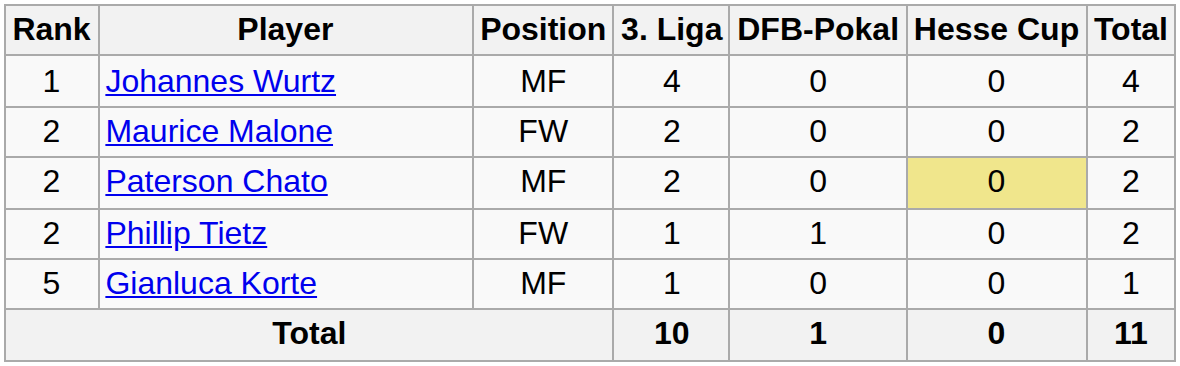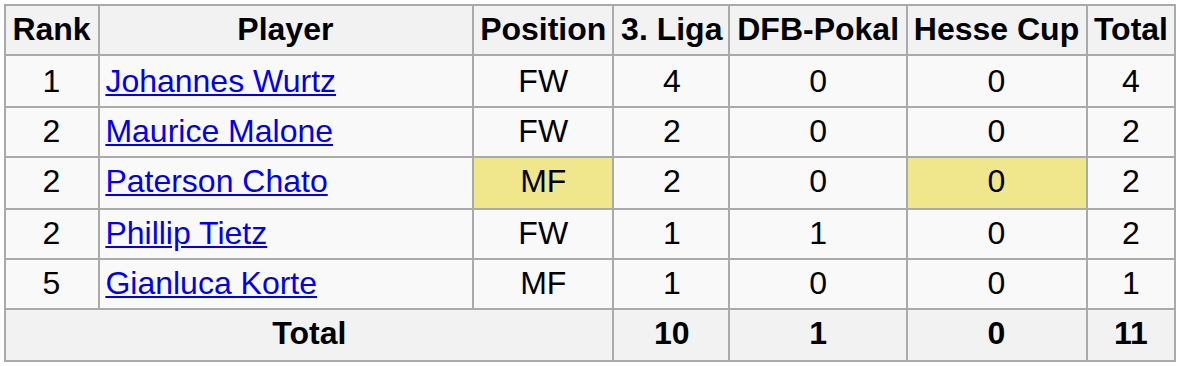 <table class="wikitable">
 <tr>
 <th>Rank</th>
 <th style="width:180px;">Player</th>
 <th>Position</th>
 <th>3. Liga</th>
 <th>DFB-Pokal</th>
 <th>Hesse Cup</th>
 <th>Total</th>
 </tr>
 <tr align=center>
 <td>1</td>
 <td align=left><a href='#'>Johannes Wurtz</a></td>
-<td>MF</td>
+<td>FW</td>
 <td>4</td>
 <td>0</td>
 <td>0</td>
 <td>4</td>
 </tr>
 <tr align=center>
 <td>2</td>
 <td align=left><a href='#'>Maurice Malone</a></td>
 <td>FW</td>
 <td>2</td>
 <td>0</td>
 <td>0</td>
 <td>2</td>
 </tr>
 <tr align=center>
 <td>2</td>
 <td align=left><a href='#'>Paterson Chato</a></td>
-<td>MF</td>
+<td style="background: khaki;">MF</td>
 <td>2</td>
 <td>0</td>
 <td style="background: khaki;">0</td>
 <td>2</td>
 </tr>
 <tr align=center>
 <td>2</td>
 <td align=left><a href='#'>Phillip Tietz</a></td>
 <td>FW</td>
 <td>1</td>
 <td>1</td>
 <td>0</td>
 <td>2</td>
 </tr>
 <tr align=center>
 <td>5</td>
 <td align=left><a href='#'>Gianluca Korte</a></td>
 <td>MF</td>
 <td>1</td>
 <td>0</td>
 <td>0</td>
 <td>1</td>
 </tr>
 <tr>
 <th align=center colspan=3>Total</th>
 <th align=center>10</th>
 <th align=center>1</th>
 <th align=center>0</th>
 <th align=center>11</th>
 </tr>
 </table>
